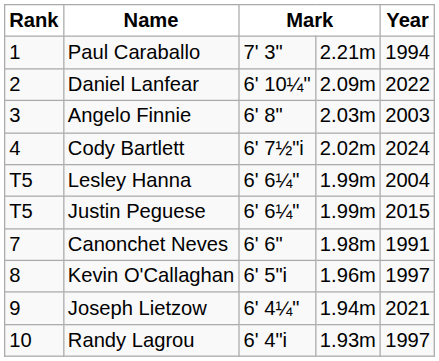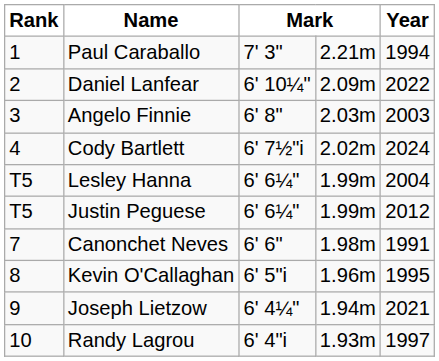 <table class="wikitable">
 <tr>
 <th style="background:white">Rank</th>
 <th style="background:white">Name</th>
 <th colspan="2" style="background:white">Mark</th>
 <th style="background:white">Year</th>
 </tr>
 <tr>
 <td>1</td>
 <td>Paul Caraballo</td>
 <td>7' 3"</td>
 <td>2.21m</td>
 <td>1994</td>
 </tr>
 <tr>
 <td>2</td>
 <td>Daniel Lanfear</td>
 <td>6' 10¼"</td>
 <td>2.09m</td>
 <td>2022</td>
 </tr>
 <tr>
 <td>3</td>
 <td>Angelo Finnie</td>
 <td>6' 8"</td>
 <td>2.03m</td>
 <td>2003</td>
 </tr>
 <tr>
 <td>4</td>
 <td>Cody Bartlett</td>
 <td>6' 7½"i</td>
 <td>2.02m</td>
 <td>2024</td>
 </tr>
 <tr>
 <td>T5</td>
 <td>Lesley Hanna</td>
 <td>6' 6¼"</td>
 <td>1.99m</td>
 <td>2004</td>
 </tr>
 <tr>
 <td>T5</td>
 <td>Justin Peguese</td>
 <td>6' 6¼"</td>
 <td>1.99m</td>
-<td>2015</td>
+<td>2012</td>
 </tr>
 <tr>
 <td>7</td>
 <td>Canonchet Neves</td>
 <td>6' 6"</td>
 <td>1.98m</td>
 <td>1991</td>
 </tr>
 <tr>
 <td>8</td>
 <td>Kevin O'Callaghan</td>
 <td>6' 5"i</td>
 <td>1.96m</td>
-<td>1997</td>
+<td>1995</td>
 </tr>
 <tr>
 <td>9</td>
 <td>Joseph Lietzow</td>
 <td>6' 4¼"</td>
 <td>1.94m</td>
 <td>2021</td>
 </tr>
 <tr>
 <td>10</td>
 <td>Randy Lagrou</td>
 <td>6' 4"i</td>
 <td>1.93m</td>
 <td>1997</td>
 </tr>
 </table>
